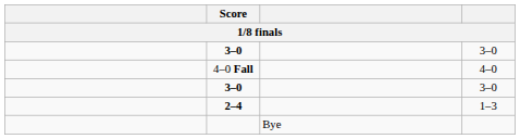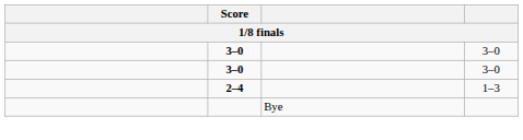 <table class="wikitable" style="text-align: left;">
 <tr>
 <th align="right" width="270"></th>
 <th width="65">Score</th>
 <th align="left" width="270"></th>
 <th width="65"></th>
 </tr>
 <tr>
 <th colspan=4>1/8 finals</th>
 </tr>
 <tr>
 <td><strong></strong></td>
 <td align="center"><strong>3–0</strong></td>
 <td></td>
 <td align=center>3–0 <strong></strong></td>
-</tr>
-<tr>
-<td><strong></strong></td>
-<td align="center">4–0 <strong>Fall</strong></td>
-<td></td>
-<td align=center>4–0 <strong></strong></td>
 </tr>
 <tr>
 <td><strong></strong></td>
 <td align="center"><strong>3–0</strong></td>
 <td></td>
 <td align=center>3–0 <strong></strong></td>
 </tr>
 <tr>
 <td></td>
 <td align="center"><strong>2–4</strong></td>
 <td><strong></strong></td>
 <td align=center>1–3 <strong></strong></td>
 </tr>
 <tr>
 <td><strong></strong></td>
 <td></td>
 <td>Bye</td>
 <td></td>
 </tr>
 </table>
